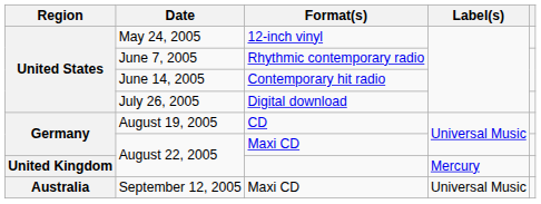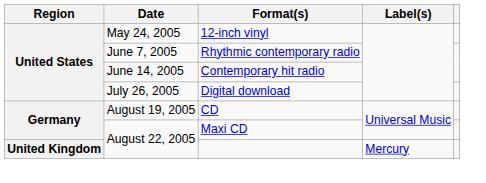 <table class="wikitable plainrowheaders">
 <tr>
 <th scope="col">Region</th>
 <th scope="col">Date</th>
 <th scope="col">Format(s)</th>
 <th scope="col">Label(s)</th>
 <th scope="col"></th>
 </tr>
 <tr>
 <th scope="row" rowspan="4">United States</th>
 <td>May 24, 2005</td>
 <td><a href='#'>12-inch vinyl</a></td>
 <td rowspan="4"></td>
 <td></td>
 </tr>
 <tr>
 <td>June 7, 2005</td>
 <td><a href='#'>Rhythmic contemporary radio</a></td>
 <td rowspan="2"></td>
 </tr>
 <tr>
 <td>June 14, 2005</td>
 <td><a href='#'>Contemporary hit radio</a></td>
 </tr>
 <tr>
 <td>July 26, 2005</td>
 <td><a href='#'>Digital download</a> </td>
 <td></td>
 </tr>
 <tr>
 <th scope="row" rowspan="2">Germany</th>
 <td>August 19, 2005</td>
 <td><a href='#'>CD</a></td>
 <td rowspan="2"><a href='#'>Universal Music</a></td>
 <td></td>
 </tr>
 <tr>
 <td rowspan="2">August 22, 2005</td>
 <td><a href='#'>Maxi CD</a></td>
 <td></td>
 </tr>
 <tr>
 <th scope="row">United Kingdom</th>
 <td></td>
 <td><a href='#'>Mercury</a></td>
 <td></td>
 </tr>
-<tr>
-<th scope="row">Australia</th>
-<td>September 12, 2005</td>
-<td>Maxi CD</td>
-<td>Universal Music</td>
-<td></td>
-</tr>
 </table>
